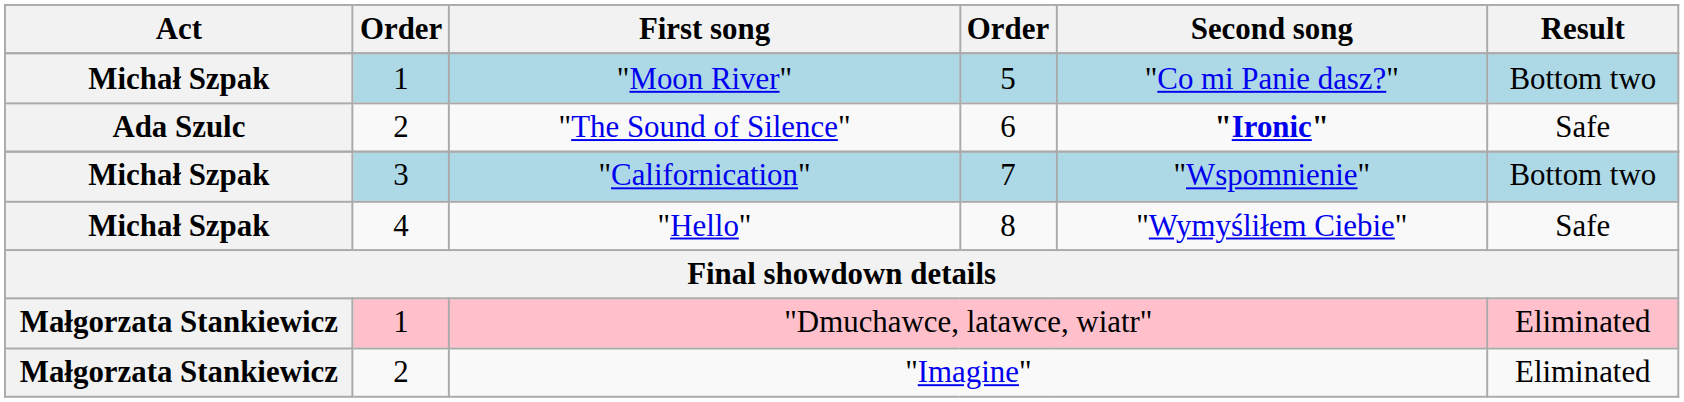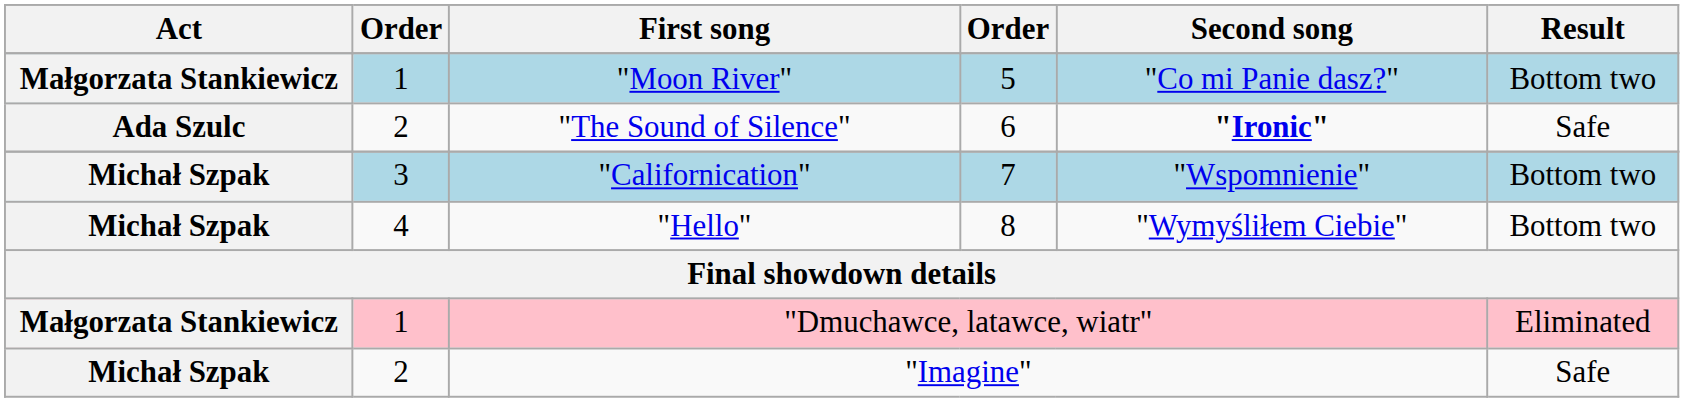 <table class="wikitable plainrowheaders" style="text-align:center;">
 <tr>
 <th scope="col" style="width:12em;">Act</th>
 <th scope="col">Order</th>
 <th scope="col" style="width:18em;">First song</th>
 <th scope="col">Order</th>
 <th scope="col" style="width:15em;">Second song</th>
 <th scope="col" style="width:6em;">Result</th>
 </tr>
 <tr>
 </tr>
 <tr bgcolor="lightblue">
-<th scope="row">Michał Szpak</th>
+<th scope="row">Małgorzata Stankiewicz</th>
 <td>1</td>
 <td>"<a href='#'>Moon River</a>"</td>
 <td>5</td>
 <td>"<a href='#'>Co mi Panie dasz?</a>"</td>
 <td>Bottom two</td>
 </tr>
 <tr>
 <th scope="row">Ada Szulc</th>
 <td>2</td>
 <td>"<a href='#'>The Sound of Silence</a>"</td>
 <td>6</td>
 <td><strong>"<a href='#'>Ironic</a>"</strong></td>
 <td>Safe</td>
 </tr>
 <tr>
 </tr>
 <tr bgcolor="lightblue">
 <th scope="row">Michał Szpak</th>
 <td>3</td>
 <td>"<a href='#'>Californication</a>"</td>
 <td>7</td>
 <td>"<a href='#'>Wspomnienie</a>"</td>
 <td>Bottom two</td>
 </tr>
 <tr>
 <th scope="row">Michał Szpak</th>
 <td>4</td>
 <td>"<a href='#'>Hello</a>"</td>
 <td>8</td>
 <td>"<a href='#'>Wymyśliłem Ciebie</a>"</td>
-<td>Safe</td>
+<td>Bottom two</td>
 </tr>
 <tr>
 <th scope="col" colspan="6">Final showdown details</th>
 </tr>
 <tr bgcolor="pink">
 <th scope="row">Małgorzata Stankiewicz</th>
 <td>1</td>
 <td colspan="3">"Dmuchawce, latawce, wiatr"</td>
 <td>Eliminated</td>
 </tr>
 <tr>
-<th scope="row">Małgorzata Stankiewicz</th>
+<th scope="row">Michał Szpak</th>
 <td>2</td>
 <td colspan="3">"<a href='#'>Imagine</a>"</td>
-<td>Eliminated</td>
+<td>Safe</td>
 </tr>
 </table>
